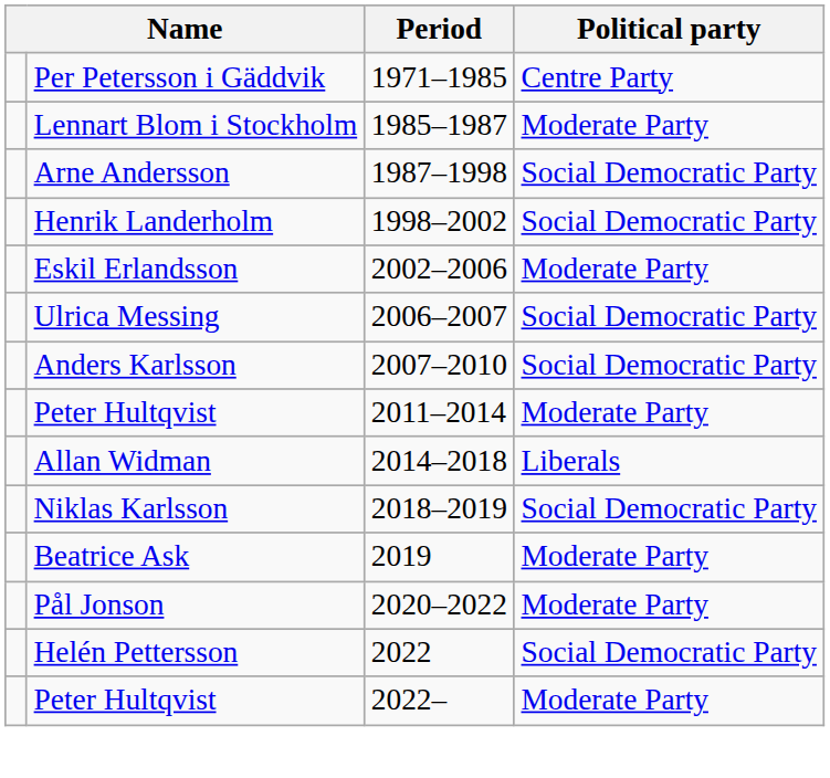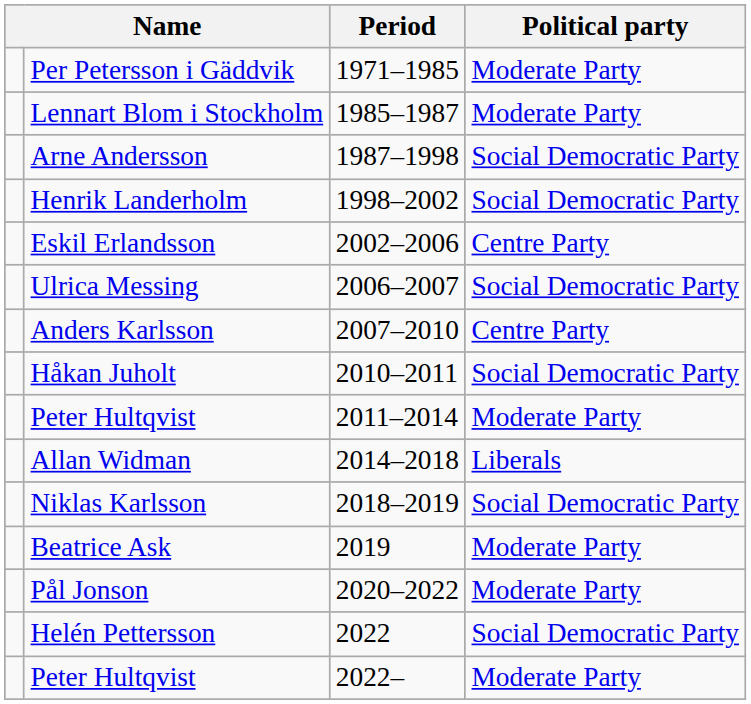 <table class="wikitable">
 <tr>
 <th colspan="2">Name</th>
 <th>Period</th>
 <th>Political party</th>
 </tr>
 <tr>
 <td bgcolor=> </td>
 <td><a href='#'>Per Petersson i Gäddvik</a></td>
 <td>1971–1985</td>
-<td><a href='#'>Centre Party</a></td>
+<td><a href='#'>Moderate Party</a></td>
 </tr>
 <tr>
 <td bgcolor=> </td>
 <td><a href='#'>Lennart Blom i Stockholm</a></td>
 <td>1985–1987</td>
 <td><a href='#'>Moderate Party</a></td>
 </tr>
 <tr>
 <td bgcolor=> </td>
 <td><a href='#'>Arne Andersson</a></td>
 <td>1987–1998</td>
 <td><a href='#'>Social Democratic Party</a></td>
 </tr>
 <tr>
 <td bgcolor=> </td>
 <td><a href='#'>Henrik Landerholm</a></td>
 <td>1998–2002</td>
 <td><a href='#'>Social Democratic Party</a></td>
 </tr>
 <tr>
 <td bgcolor=> </td>
 <td><a href='#'>Eskil Erlandsson</a></td>
 <td>2002–2006</td>
-<td><a href='#'>Moderate Party</a></td>
+<td><a href='#'>Centre Party</a></td>
 </tr>
 <tr>
 <td bgcolor=> </td>
 <td><a href='#'>Ulrica Messing</a></td>
 <td>2006–2007</td>
 <td><a href='#'>Social Democratic Party</a></td>
 </tr>
 <tr>
 <td bgcolor=> </td>
 <td><a href='#'>Anders Karlsson</a></td>
 <td>2007–2010</td>
+<td><a href='#'>Centre Party</a></td>
+</tr>
+<tr>
+<td bgcolor=> </td>
+<td><a href='#'>Håkan Juholt</a></td>
+<td>2010–2011</td>
 <td><a href='#'>Social Democratic Party</a></td>
 </tr>
 <tr>
 <td bgcolor=> </td>
 <td><a href='#'>Peter Hultqvist</a></td>
 <td>2011–2014</td>
 <td><a href='#'>Moderate Party</a></td>
 </tr>
 <tr>
 <td bgcolor=> </td>
 <td><a href='#'>Allan Widman</a></td>
 <td>2014–2018</td>
 <td><a href='#'>Liberals</a></td>
 </tr>
 <tr>
 <td bgcolor=> </td>
 <td><a href='#'>Niklas Karlsson</a></td>
 <td>2018–2019</td>
 <td><a href='#'>Social Democratic Party</a></td>
 </tr>
 <tr>
 <td bgcolor=> </td>
 <td><a href='#'>Beatrice Ask</a></td>
 <td>2019</td>
 <td><a href='#'>Moderate Party</a></td>
 </tr>
 <tr>
 <td bgcolor=> </td>
 <td><a href='#'>Pål Jonson</a></td>
 <td>2020–2022</td>
 <td><a href='#'>Moderate Party</a></td>
 </tr>
 <tr>
 <td bgcolor=> </td>
 <td><a href='#'>Helén Pettersson</a></td>
 <td>2022</td>
 <td><a href='#'>Social Democratic Party</a></td>
 </tr>
 <tr>
 <td bgcolor=> </td>
 <td><a href='#'>Peter Hultqvist</a></td>
 <td>2022–</td>
 <td><a href='#'>Moderate Party</a></td>
 </tr>
 </table>
